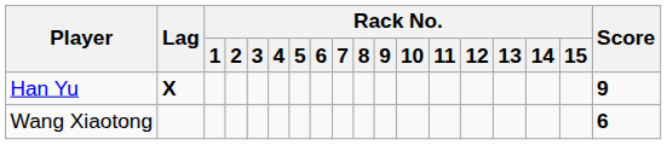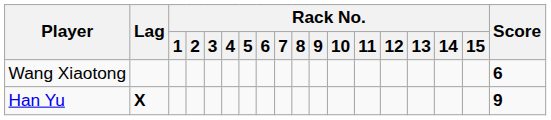 <table class="wikitable">
 <tr>
 <th rowspan="2">Player</th>
 <th rowspan="2">Lag</th>
 <th colspan="15">Rack No.</th>
 <th rowspan="2">Score</th>
 </tr>
 <tr>
 <th>1</th>
 <th>2</th>
 <th>3</th>
 <th>4</th>
 <th>5</th>
 <th>6</th>
 <th>7</th>
 <th>8</th>
 <th>9</th>
 <th>10</th>
 <th>11</th>
 <th>12</th>
 <th>13</th>
 <th>14</th>
 <th>15</th>
 </tr>
 <tr>
+<td> Wang Xiaotong</td>
+<td></td>
+<td></td>
+<td></td>
+<td></td>
+<td></td>
+<td></td>
+<td></td>
+<td></td>
+<td></td>
+<td></td>
+<td></td>
+<td></td>
+<td></td>
+<td></td>
+<td></td>
+<td></td>
+<td><strong>6</strong></td>
+</tr>
+<tr>
 <td> <a href='#'>Han Yu</a></td>
 <td><strong>X</strong></td>
 <td></td>
 <td></td>
 <td></td>
 <td></td>
 <td></td>
 <td></td>
 <td></td>
 <td></td>
 <td></td>
 <td></td>
 <td></td>
 <td></td>
 <td></td>
 <td></td>
 <td></td>
 <td><strong>9</strong></td>
 </tr>
-<tr>
-<td> Wang Xiaotong</td>
-<td></td>
-<td></td>
-<td></td>
-<td></td>
-<td></td>
-<td></td>
-<td></td>
-<td></td>
-<td></td>
-<td></td>
-<td></td>
-<td></td>
-<td></td>
-<td></td>
-<td></td>
-<td></td>
-<td><strong>6</strong></td>
-</tr>
 </table>
